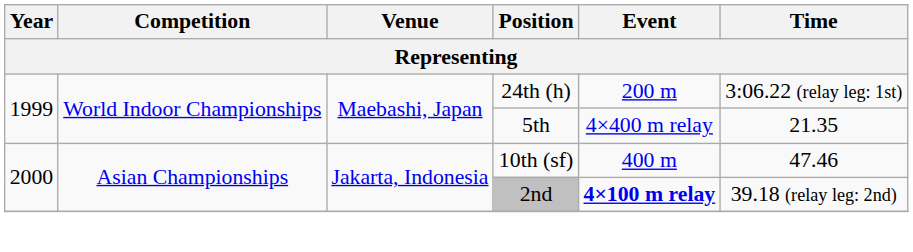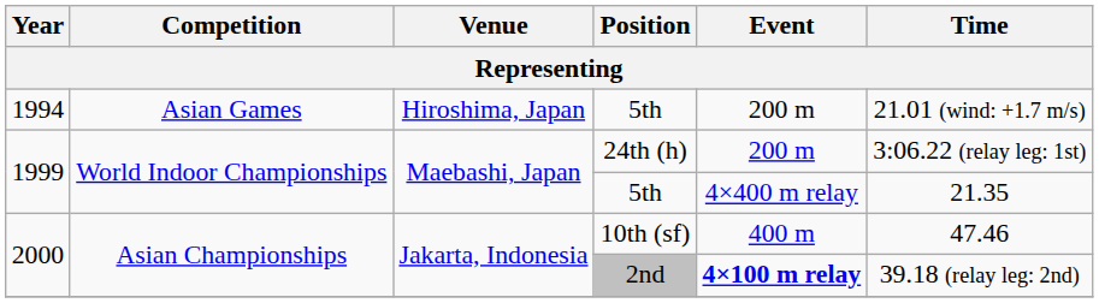 <table class="wikitable sortable" style=text-align:center>
 <tr>
 <th>Year</th>
 <th>Competition</th>
 <th>Venue</th>
 <th>Position</th>
 <th>Event</th>
 <th>Time</th>
 </tr>
 <tr>
 <th colspan="6">Representing </th>
+</tr>
+<tr>
+<td>1994</td>
+<td><a href='#'>Asian Games</a></td>
+<td><a href='#'>Hiroshima, Japan</a></td>
+<td>5th</td>
+<td>200 m</td>
+<td>21.01 <small>(wind: +1.7 m/s)</small></td>
 </tr>
 <tr>
 <td rowspan=2>1999</td>
 <td rowspan=2><a href='#'>World Indoor Championships</a></td>
 <td rowspan=2><a href='#'>Maebashi, Japan</a></td>
 <td>24th (h)</td>
 <td><a href='#'>200 m</a></td>
 <td>3:06.22 <small>(relay leg: 1st)</small></td>
 </tr>
 <tr>
 <td>5th</td>
 <td><a href='#'>4×400 m relay</a></td>
 <td>21.35</td>
 </tr>
 <tr>
 <td rowspan=2>2000</td>
 <td rowspan=2><a href='#'>Asian Championships</a></td>
 <td rowspan=2><a href='#'>Jakarta, Indonesia</a></td>
 <td>10th (sf)</td>
 <td><a href='#'>400 m</a></td>
 <td>47.46</td>
 </tr>
 <tr>
 <td bgcolor="silver">2nd</td>
 <td><strong><a href='#'>4×100 m relay</a></strong></td>
 <td>39.18 <small>(relay leg: 2nd)</small></td>
 </tr>
 <tr>
 </tr>
 </table>
